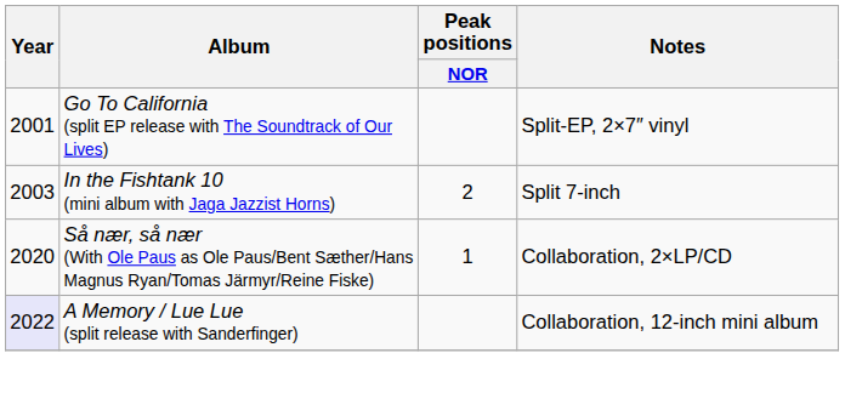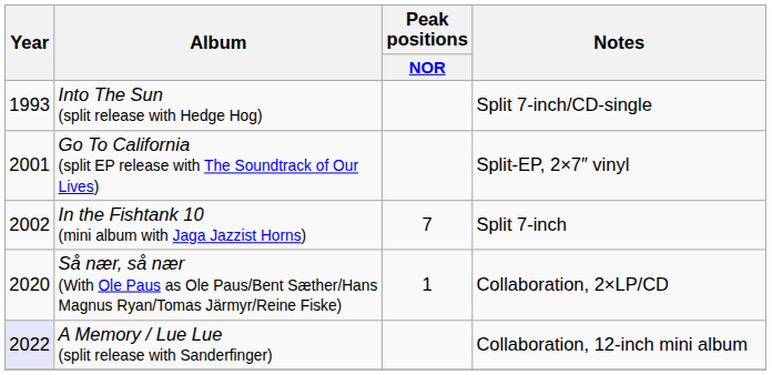 <table class="wikitable">
 <tr>
 <th align="center" rowspan="2" width="10">Year</th>
 <th align="center" rowspan="2" width="280">Album</th>
 <th align="center" colspan="1" width="20">Peak positions</th>
 <th align="center" rowspan="2" width="250">Notes</th>
 </tr>
 <tr>
 <th scope="col" style="width:3em;font-size:90%;"><a href='#'>NOR</a><br></th>
 </tr>
 <tr>
+<td style="text-align:center;">1993</td>
+<td><em>Into The Sun </em> <br><small>(split release with Hedge Hog)</small></td>
+<td style="text-align:center;"></td>
+<td style="text-align:left;">Split 7-inch/CD-single</td>
+</tr>
+<tr>
 <td style="text-align:center;">2001</td>
 <td><em>Go To California </em> <br><small>(split EP release with <a href='#'>The Soundtrack of Our Lives</a>)</small></td>
 <td style="text-align:center;"></td>
 <td style="text-align:left;">Split-EP, 2×7″ vinyl</td>
 </tr>
 <tr>
-<td style="text-align:center;">2003</td>
+<td style="text-align:center;">2002</td>
 <td><em>In the Fishtank 10</em> <br><small>(mini album with <a href='#'>Jaga Jazzist Horns</a>)</small></td>
-<td style="text-align:center;">2</td>
+<td style="text-align:center;">7</td>
 <td style="text-align:left;">Split 7-inch</td>
 </tr>
 <tr>
 <td style="text-align:center;">2020</td>
 <td><em>Så nær, så nær</em> <br><small>(With <a href='#'>Ole Paus</a> as Ole Paus/Bent Sæther/Hans Magnus Ryan/Tomas Järmyr/Reine Fiske)</small></td>
 <td style="text-align:center;">1</td>
 <td style="text-align:left;">Collaboration, 2×LP/CD</td>
 </tr>
 <tr>
 <td style="background: lavender; text-align:center;">2022</td>
 <td><em>A Memory / Lue Lue </em> <br><small>(split release with Sanderfinger)</small></td>
 <td style="text-align:center;"></td>
 <td style="text-align:left;">Collaboration, 12-inch mini album</td>
 </tr>
 <tr>
 </tr>
 </table>
